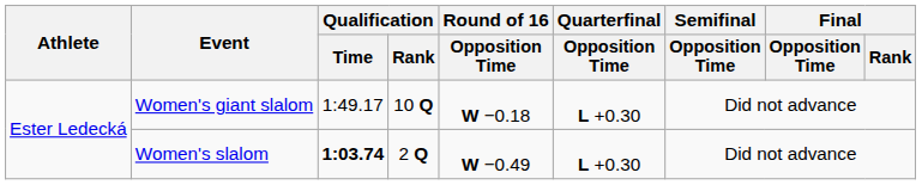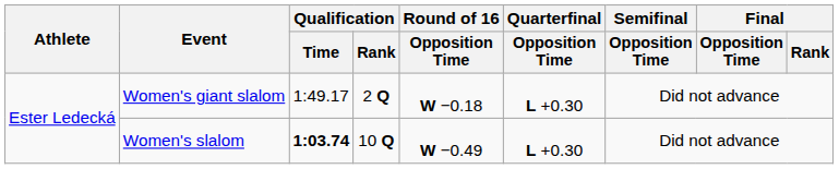 <table class="wikitable" style="font-size:90%">
 <tr>
 <th rowspan="2">Athlete</th>
 <th rowspan="2">Event</th>
 <th colspan="2">Qualification</th>
 <th>Round of 16</th>
 <th>Quarterfinal</th>
 <th>Semifinal</th>
 <th colspan=2>Final</th>
 </tr>
 <tr style="font-size:95%">
 <th>Time</th>
 <th>Rank</th>
 <th>Opposition<br>Time</th>
 <th>Opposition<br>Time</th>
 <th>Opposition<br>Time</th>
 <th>Opposition<br>Time</th>
 <th>Rank</th>
 </tr>
 <tr align=center>
 <td align=left rowspan=2><a href='#'>Ester Ledecká</a></td>
 <td align=left><a href='#'>Women's giant slalom</a></td>
 <td>1:49.17</td>
-<td>10 <strong>Q</strong></td>
+<td>2 <strong>Q</strong></td>
 <td><br><strong>W</strong> −0.18</td>
 <td><br><strong>L</strong> +0.30</td>
 <td colspan=3>Did not advance</td>
 </tr>
 <tr align=center>
 <td align=left><a href='#'>Women's slalom</a></td>
 <td><strong>1:03.74</strong></td>
-<td>2 <strong>Q</strong></td>
+<td>10 <strong>Q</strong></td>
 <td><br><strong>W</strong> −0.49</td>
 <td><br><strong>L</strong> +0.30</td>
 <td colspan=3>Did not advance</td>
 </tr>
 </table>
